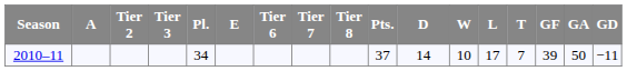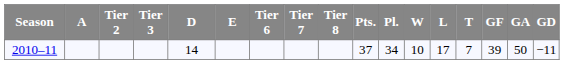 <table bgcolor="#f7f8ff" cellpadding="2" cellspacing="2" border="1" style="font-size: 95%; border: gray solid 1px; border-collapse: collapse; text-align:center">
 <tr bgcolor="#868686" style="color: #ffffff">
 <td width="65" align="center"><strong>Season</strong></td>
 <td width="35" align="center"><strong>A</strong></td>
 <td width="35" align="center"><strong>Tier 2</strong></td>
 <td width="35" align="center"><strong>Tier 3</strong></td>
-<td width="25" align="center"><strong>Pl.</strong></td>
+<td width="50" align="center"><strong>D</strong></td>
 <td width="35" align="center"><strong>E</strong></td>
 <td width="35" align="center"><strong>Tier 6</strong></td>
 <td width="35" align="center"><strong>Tier 7</strong></td>
 <td width="35" align="center"><strong>Tier 8</strong></td>
 <td width="25" align="center"><strong>Pts.</strong></td>
-<td width="50" align="center"><strong>D</strong></td>
+<td width="25" align="center"><strong>Pl.</strong></td>
 <td width="25" align="center"><strong>W</strong></td>
 <td width="25" align="center"><strong>L</strong></td>
 <td width="25" align="center"><strong>T</strong></td>
 <td width="25" align="center"><strong>GF</strong></td>
 <td width="25" align="center"><strong>GA</strong></td>
 <td width="25" align="center"><strong>GD</strong></td>
 </tr>
 <tr>
 <td><a href='#'>2010–11</a></td>
 <td></td>
 <td></td>
 <td></td>
-<td>34</td>
+<td>14</td>
 <td></td>
 <td></td>
 <td></td>
 <td></td>
 <td>37</td>
-<td>14</td>
+<td>34</td>
 <td>10</td>
 <td>17</td>
 <td>7</td>
 <td>39</td>
 <td>50</td>
 <td>−11</td>
 </tr>
 </table>
